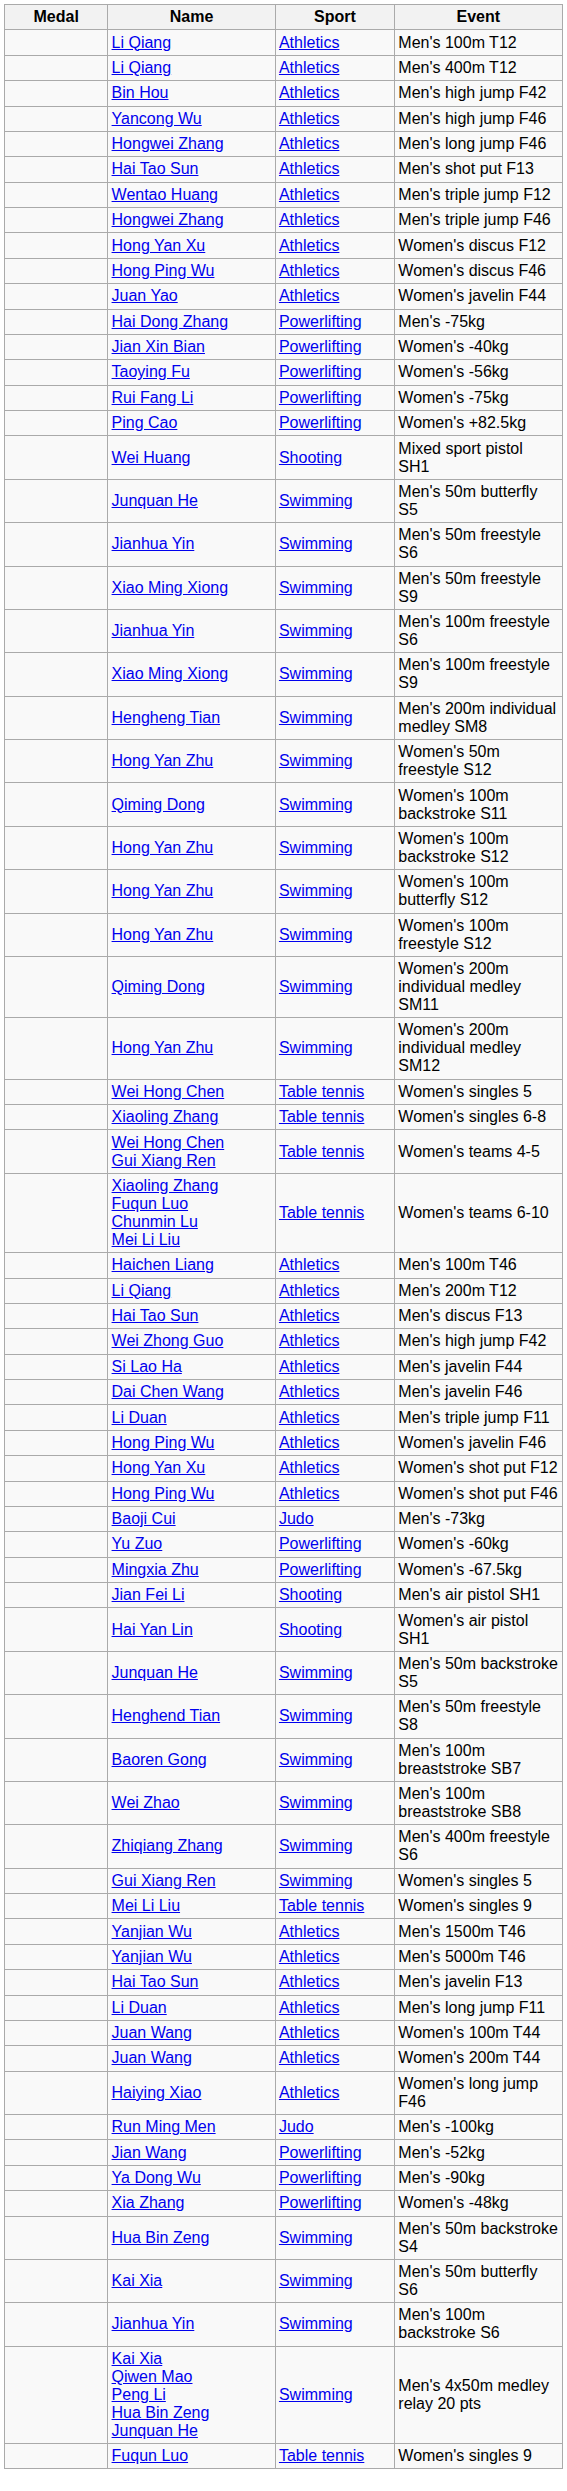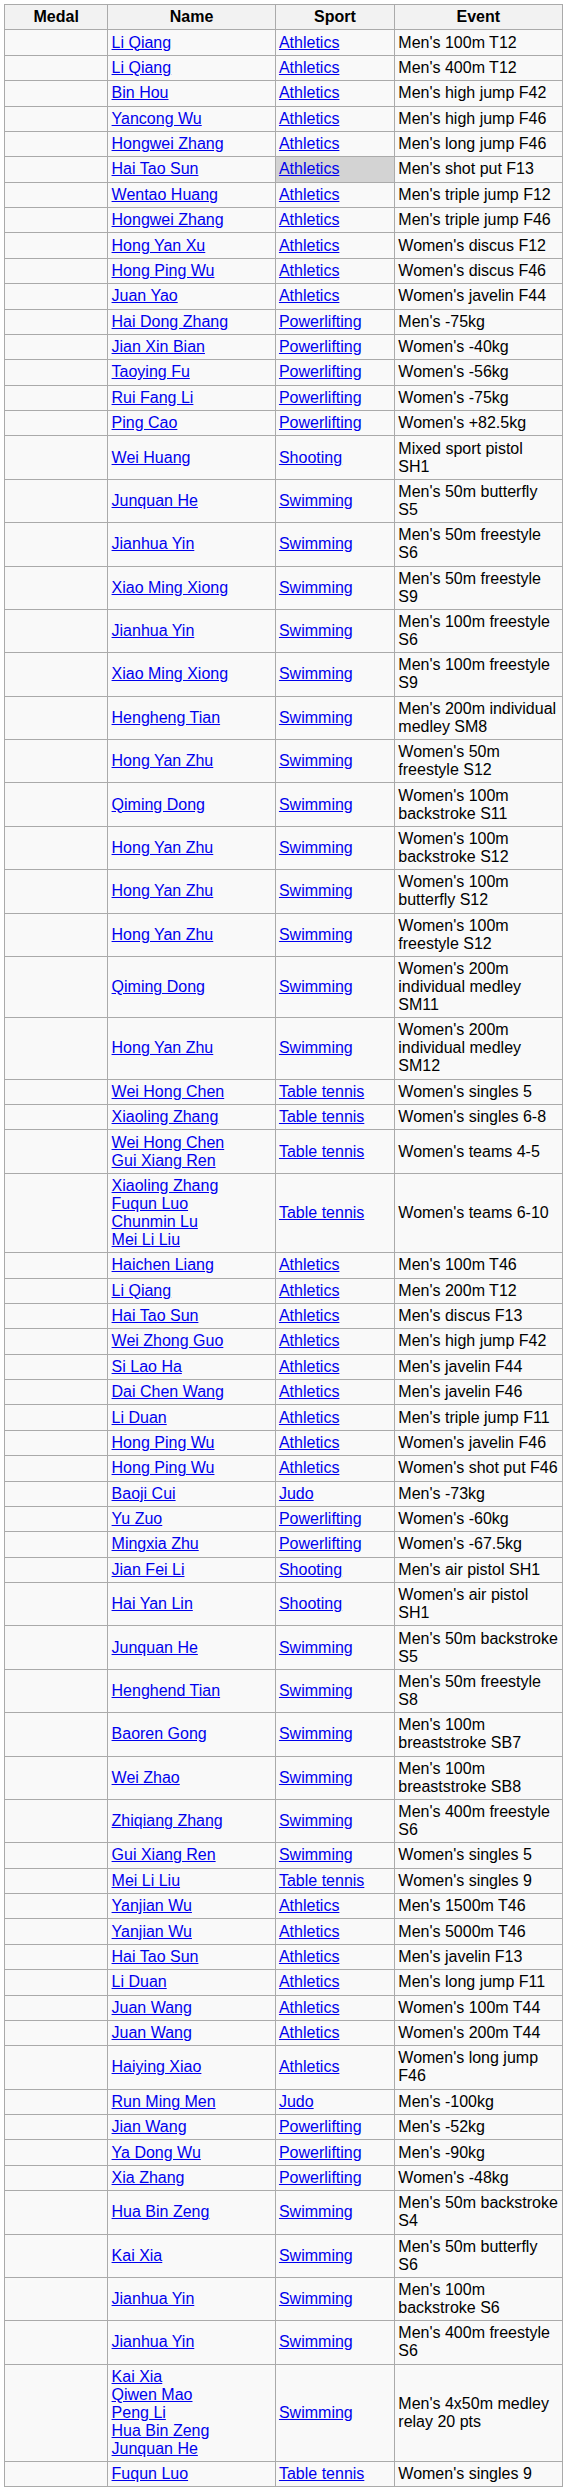 <table class="wikitable">
 <tr>
 <th style="width:6em">Medal</th>
 <th style="width:10em">Name</th>
 <th style="width:7em">Sport</th>
 <th style="width:10em">Event</th>
 </tr>
 <tr>
 <td></td>
 <td><a href='#'>Li Qiang</a></td>
 <td><a href='#'>Athletics</a></td>
 <td>Men's 100m T12</td>
 </tr>
 <tr>
 <td></td>
 <td><a href='#'>Li Qiang</a></td>
 <td><a href='#'>Athletics</a></td>
 <td>Men's 400m T12</td>
 </tr>
 <tr>
 <td></td>
 <td><a href='#'>Bin Hou</a></td>
 <td><a href='#'>Athletics</a></td>
 <td>Men's high jump F42</td>
 </tr>
 <tr>
 <td></td>
 <td><a href='#'>Yancong Wu</a></td>
 <td><a href='#'>Athletics</a></td>
 <td>Men's high jump F46</td>
 </tr>
 <tr>
 <td></td>
 <td><a href='#'>Hongwei Zhang</a></td>
 <td><a href='#'>Athletics</a></td>
 <td>Men's long jump F46</td>
 </tr>
 <tr>
 <td></td>
 <td><a href='#'>Hai Tao Sun</a></td>
-<td><a href='#'>Athletics</a></td>
+<td style="background: lightgrey;"><a href='#'>Athletics</a></td>
 <td>Men's shot put F13</td>
 </tr>
 <tr>
 <td></td>
 <td><a href='#'>Wentao Huang</a></td>
 <td><a href='#'>Athletics</a></td>
 <td>Men's triple jump F12</td>
 </tr>
 <tr>
 <td></td>
 <td><a href='#'>Hongwei Zhang</a></td>
 <td><a href='#'>Athletics</a></td>
 <td>Men's triple jump F46</td>
 </tr>
 <tr>
 <td></td>
 <td><a href='#'>Hong Yan Xu</a></td>
 <td><a href='#'>Athletics</a></td>
 <td>Women's discus F12</td>
 </tr>
 <tr>
 <td></td>
 <td><a href='#'>Hong Ping Wu</a></td>
 <td><a href='#'>Athletics</a></td>
 <td>Women's discus F46</td>
 </tr>
 <tr>
 <td></td>
 <td><a href='#'>Juan Yao</a></td>
 <td><a href='#'>Athletics</a></td>
 <td>Women's javelin F44</td>
 </tr>
 <tr>
 <td></td>
 <td><a href='#'>Hai Dong Zhang</a></td>
 <td><a href='#'>Powerlifting</a></td>
 <td>Men's -75kg</td>
 </tr>
 <tr>
 <td></td>
 <td><a href='#'>Jian Xin Bian</a></td>
 <td><a href='#'>Powerlifting</a></td>
 <td>Women's -40kg</td>
 </tr>
 <tr>
 <td></td>
 <td><a href='#'>Taoying Fu</a></td>
 <td><a href='#'>Powerlifting</a></td>
 <td>Women's -56kg</td>
 </tr>
 <tr>
 <td></td>
 <td><a href='#'>Rui Fang Li</a></td>
 <td><a href='#'>Powerlifting</a></td>
 <td>Women's -75kg</td>
 </tr>
 <tr>
 <td></td>
 <td><a href='#'>Ping Cao</a></td>
 <td><a href='#'>Powerlifting</a></td>
 <td>Women's +82.5kg</td>
 </tr>
 <tr>
 <td></td>
 <td><a href='#'>Wei Huang</a></td>
 <td><a href='#'>Shooting</a></td>
 <td>Mixed sport pistol SH1</td>
 </tr>
 <tr>
 <td></td>
 <td><a href='#'>Junquan He</a></td>
 <td><a href='#'>Swimming</a></td>
 <td>Men's 50m butterfly S5</td>
 </tr>
 <tr>
 <td></td>
 <td><a href='#'>Jianhua Yin</a></td>
 <td><a href='#'>Swimming</a></td>
 <td>Men's 50m freestyle S6</td>
 </tr>
 <tr>
 <td></td>
 <td><a href='#'>Xiao Ming Xiong</a></td>
 <td><a href='#'>Swimming</a></td>
 <td>Men's 50m freestyle S9</td>
 </tr>
 <tr>
 <td></td>
 <td><a href='#'>Jianhua Yin</a></td>
 <td><a href='#'>Swimming</a></td>
 <td>Men's 100m freestyle S6</td>
 </tr>
 <tr>
 <td></td>
 <td><a href='#'>Xiao Ming Xiong</a></td>
 <td><a href='#'>Swimming</a></td>
 <td>Men's 100m freestyle S9</td>
 </tr>
 <tr>
 <td></td>
 <td><a href='#'>Hengheng Tian</a></td>
 <td><a href='#'>Swimming</a></td>
 <td>Men's 200m individual medley SM8</td>
 </tr>
 <tr>
 <td></td>
 <td><a href='#'>Hong Yan Zhu</a></td>
 <td><a href='#'>Swimming</a></td>
 <td>Women's 50m freestyle S12</td>
 </tr>
 <tr>
 <td></td>
 <td><a href='#'>Qiming Dong</a></td>
 <td><a href='#'>Swimming</a></td>
 <td>Women's 100m backstroke S11</td>
 </tr>
 <tr>
 <td></td>
 <td><a href='#'>Hong Yan Zhu</a></td>
 <td><a href='#'>Swimming</a></td>
 <td>Women's 100m backstroke S12</td>
 </tr>
 <tr>
 <td></td>
 <td><a href='#'>Hong Yan Zhu</a></td>
 <td><a href='#'>Swimming</a></td>
 <td>Women's 100m butterfly S12</td>
 </tr>
 <tr>
 <td></td>
 <td><a href='#'>Hong Yan Zhu</a></td>
 <td><a href='#'>Swimming</a></td>
 <td>Women's 100m freestyle S12</td>
 </tr>
 <tr>
 <td></td>
 <td><a href='#'>Qiming Dong</a></td>
 <td><a href='#'>Swimming</a></td>
 <td>Women's 200m individual medley SM11</td>
 </tr>
 <tr>
 <td></td>
 <td><a href='#'>Hong Yan Zhu</a></td>
 <td><a href='#'>Swimming</a></td>
 <td>Women's 200m individual medley SM12</td>
 </tr>
 <tr>
 <td></td>
 <td><a href='#'>Wei Hong Chen</a></td>
 <td><a href='#'>Table tennis</a></td>
 <td>Women's singles 5</td>
 </tr>
 <tr>
 <td></td>
 <td><a href='#'>Xiaoling Zhang</a></td>
 <td><a href='#'>Table tennis</a></td>
 <td>Women's singles 6-8</td>
 </tr>
 <tr>
 <td></td>
 <td><a href='#'>Wei Hong Chen</a><br> <a href='#'>Gui Xiang Ren</a></td>
 <td><a href='#'>Table tennis</a></td>
 <td>Women's teams 4-5</td>
 </tr>
 <tr>
 <td></td>
 <td><a href='#'>Xiaoling Zhang</a><br> <a href='#'>Fuqun Luo</a><br> <a href='#'>Chunmin Lu</a><br> <a href='#'>Mei Li Liu</a></td>
 <td><a href='#'>Table tennis</a></td>
 <td>Women's teams 6-10</td>
 </tr>
 <tr>
 <td></td>
 <td><a href='#'>Haichen Liang</a></td>
 <td><a href='#'>Athletics</a></td>
 <td>Men's 100m T46</td>
 </tr>
 <tr>
 <td></td>
 <td><a href='#'>Li Qiang</a></td>
 <td><a href='#'>Athletics</a></td>
 <td>Men's 200m T12</td>
 </tr>
 <tr>
 <td></td>
 <td><a href='#'>Hai Tao Sun</a></td>
 <td><a href='#'>Athletics</a></td>
 <td>Men's discus F13</td>
 </tr>
 <tr>
 <td></td>
 <td><a href='#'>Wei Zhong Guo</a></td>
 <td><a href='#'>Athletics</a></td>
 <td>Men's high jump F42</td>
 </tr>
 <tr>
 <td></td>
 <td><a href='#'>Si Lao Ha</a></td>
 <td><a href='#'>Athletics</a></td>
 <td>Men's javelin F44</td>
 </tr>
 <tr>
 <td></td>
 <td><a href='#'>Dai Chen Wang</a></td>
 <td><a href='#'>Athletics</a></td>
 <td>Men's javelin F46</td>
 </tr>
 <tr>
 <td></td>
 <td><a href='#'>Li Duan</a></td>
 <td><a href='#'>Athletics</a></td>
 <td>Men's triple jump F11</td>
 </tr>
 <tr>
 <td></td>
 <td><a href='#'>Hong Ping Wu</a></td>
 <td><a href='#'>Athletics</a></td>
 <td>Women's javelin F46</td>
 </tr>
 <tr>
 <td></td>
-<td><a href='#'>Hong Yan Xu</a></td>
-<td><a href='#'>Athletics</a></td>
-<td>Women's shot put F12</td>
-</tr>
-<tr>
-<td></td>
 <td><a href='#'>Hong Ping Wu</a></td>
 <td><a href='#'>Athletics</a></td>
 <td>Women's shot put F46</td>
 </tr>
 <tr>
 <td></td>
 <td><a href='#'>Baoji Cui</a></td>
 <td><a href='#'>Judo</a></td>
 <td>Men's -73kg</td>
 </tr>
 <tr>
 <td></td>
 <td><a href='#'>Yu Zuo</a></td>
 <td><a href='#'>Powerlifting</a></td>
 <td>Women's -60kg</td>
 </tr>
 <tr>
 <td></td>
 <td><a href='#'>Mingxia Zhu</a></td>
 <td><a href='#'>Powerlifting</a></td>
 <td>Women's -67.5kg</td>
 </tr>
 <tr>
 <td></td>
 <td><a href='#'>Jian Fei Li</a></td>
 <td><a href='#'>Shooting</a></td>
 <td>Men's air pistol SH1</td>
 </tr>
 <tr>
 <td></td>
 <td><a href='#'>Hai Yan Lin</a></td>
 <td><a href='#'>Shooting</a></td>
 <td>Women's air pistol SH1</td>
 </tr>
 <tr>
 <td></td>
 <td><a href='#'>Junquan He</a></td>
 <td><a href='#'>Swimming</a></td>
 <td>Men's 50m backstroke S5</td>
 </tr>
 <tr>
 <td></td>
 <td><a href='#'>Henghend Tian</a></td>
 <td><a href='#'>Swimming</a></td>
 <td>Men's 50m freestyle S8</td>
 </tr>
 <tr>
 <td></td>
 <td><a href='#'>Baoren Gong</a></td>
 <td><a href='#'>Swimming</a></td>
 <td>Men's 100m breaststroke SB7</td>
 </tr>
 <tr>
 <td></td>
 <td><a href='#'>Wei Zhao</a></td>
 <td><a href='#'>Swimming</a></td>
 <td>Men's 100m breaststroke SB8</td>
 </tr>
 <tr>
 <td></td>
 <td><a href='#'>Zhiqiang Zhang</a></td>
 <td><a href='#'>Swimming</a></td>
 <td>Men's 400m freestyle S6</td>
 </tr>
 <tr>
 <td></td>
 <td><a href='#'>Gui Xiang Ren</a></td>
 <td><a href='#'>Swimming</a></td>
 <td>Women's singles 5</td>
 </tr>
 <tr>
 <td></td>
 <td><a href='#'>Mei Li Liu</a></td>
 <td><a href='#'>Table tennis</a></td>
 <td>Women's singles 9</td>
 </tr>
 <tr>
 <td></td>
 <td><a href='#'>Yanjian Wu</a></td>
 <td><a href='#'>Athletics</a></td>
 <td>Men's 1500m T46</td>
 </tr>
 <tr>
 <td></td>
 <td><a href='#'>Yanjian Wu</a></td>
 <td><a href='#'>Athletics</a></td>
 <td>Men's 5000m T46</td>
 </tr>
 <tr>
 <td></td>
 <td><a href='#'>Hai Tao Sun</a></td>
 <td><a href='#'>Athletics</a></td>
 <td>Men's javelin F13</td>
 </tr>
 <tr>
 <td></td>
 <td><a href='#'>Li Duan</a></td>
 <td><a href='#'>Athletics</a></td>
 <td>Men's long jump F11</td>
 </tr>
 <tr>
 <td></td>
 <td><a href='#'>Juan Wang</a></td>
 <td><a href='#'>Athletics</a></td>
 <td>Women's 100m T44</td>
 </tr>
 <tr>
 <td></td>
 <td><a href='#'>Juan Wang</a></td>
 <td><a href='#'>Athletics</a></td>
 <td>Women's 200m T44</td>
 </tr>
 <tr>
 <td></td>
 <td><a href='#'>Haiying Xiao</a></td>
 <td><a href='#'>Athletics</a></td>
 <td>Women's long jump F46</td>
 </tr>
 <tr>
 <td></td>
 <td><a href='#'>Run Ming Men</a></td>
 <td><a href='#'>Judo</a></td>
 <td>Men's -100kg</td>
 </tr>
 <tr>
 <td></td>
 <td><a href='#'>Jian Wang</a></td>
 <td><a href='#'>Powerlifting</a></td>
 <td>Men's -52kg</td>
 </tr>
 <tr>
 <td></td>
 <td><a href='#'>Ya Dong Wu</a></td>
 <td><a href='#'>Powerlifting</a></td>
 <td>Men's -90kg</td>
 </tr>
 <tr>
 <td></td>
 <td><a href='#'>Xia Zhang</a></td>
 <td><a href='#'>Powerlifting</a></td>
 <td>Women's -48kg</td>
 </tr>
 <tr>
 <td></td>
 <td><a href='#'>Hua Bin Zeng</a></td>
 <td><a href='#'>Swimming</a></td>
 <td>Men's 50m backstroke S4</td>
 </tr>
 <tr>
 <td></td>
 <td><a href='#'>Kai Xia</a></td>
 <td><a href='#'>Swimming</a></td>
 <td>Men's 50m butterfly S6</td>
 </tr>
 <tr>
 <td></td>
 <td><a href='#'>Jianhua Yin</a></td>
 <td><a href='#'>Swimming</a></td>
 <td>Men's 100m backstroke S6</td>
 </tr>
 <tr>
 <td></td>
+<td><a href='#'>Jianhua Yin</a></td>
+<td><a href='#'>Swimming</a></td>
+<td>Men's 400m freestyle S6</td>
+</tr>
+<tr>
+<td></td>
 <td><a href='#'>Kai Xia</a><br> <a href='#'>Qiwen Mao</a><br> <a href='#'>Peng Li</a><br> <a href='#'>Hua Bin Zeng</a><br> <a href='#'>Junquan He</a></td>
 <td><a href='#'>Swimming</a></td>
 <td>Men's 4x50m medley relay 20 pts</td>
 </tr>
 <tr>
 <td></td>
 <td><a href='#'>Fuqun Luo</a></td>
 <td><a href='#'>Table tennis</a></td>
 <td>Women's singles 9</td>
 </tr>
 </table>
